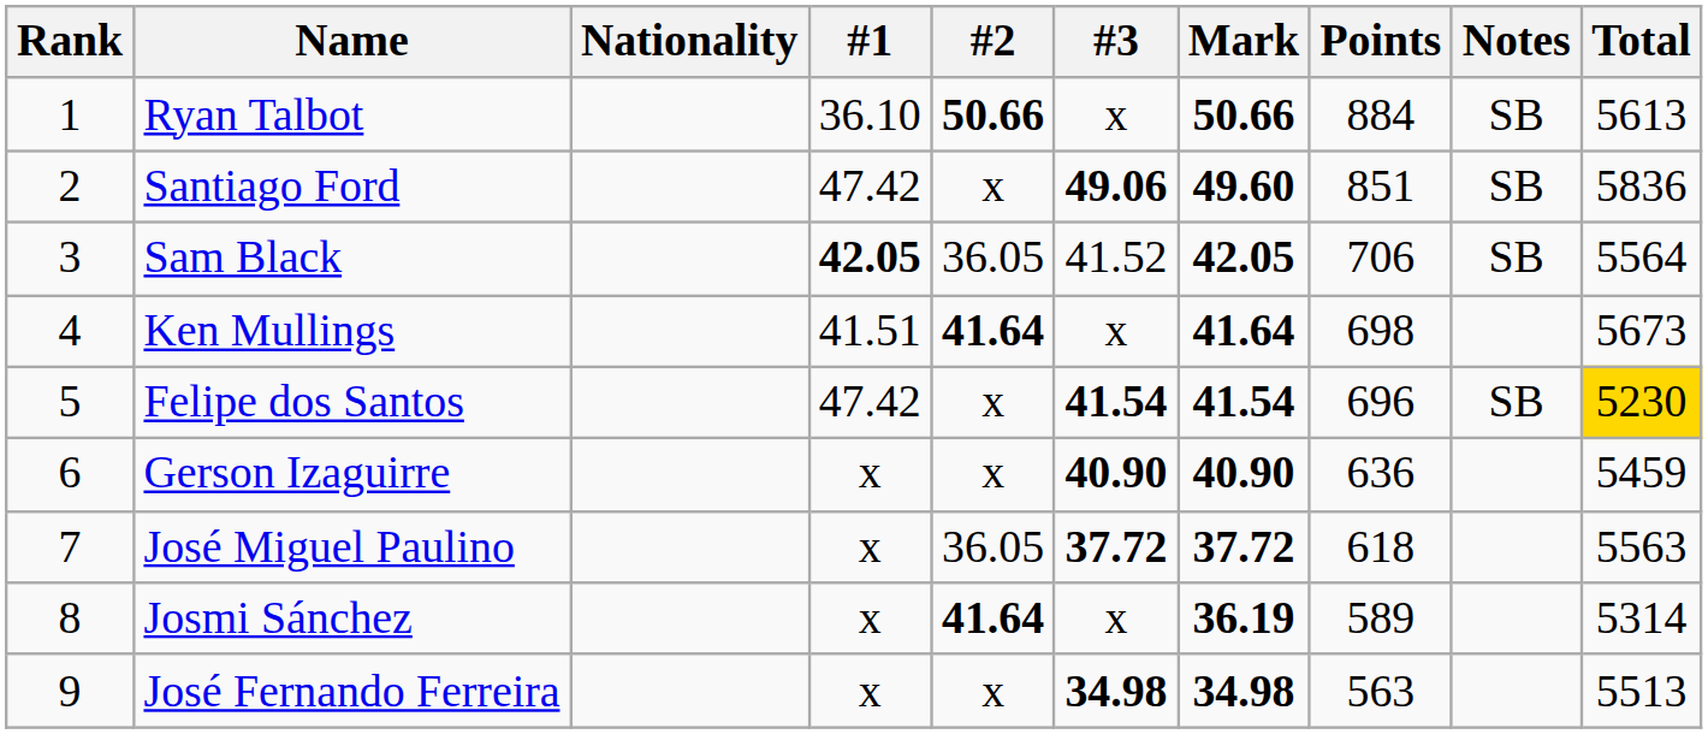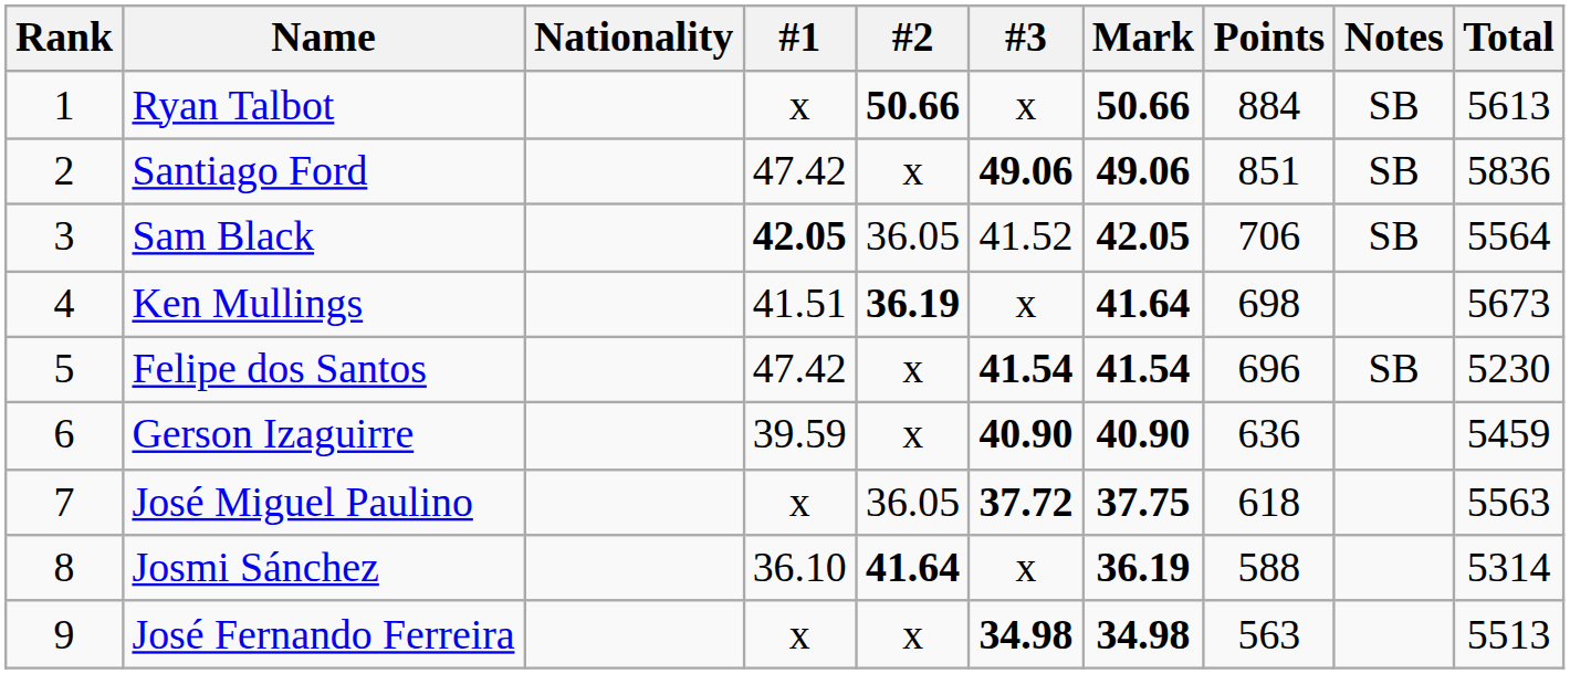 <table class="wikitable sortable" style="text-align:center">
 <tr>
 <th>Rank</th>
 <th>Name</th>
 <th>Nationality</th>
 <th>#1</th>
 <th>#2</th>
 <th>#3</th>
 <th>Mark</th>
 <th>Points</th>
 <th>Notes</th>
 <th>Total</th>
 </tr>
 <tr>
 <td>1</td>
 <td align=left><a href='#'>Ryan Talbot</a></td>
 <td align=left></td>
-<td>36.10</td>
+<td>x</td>
 <td><strong>50.66</strong></td>
 <td>x</td>
 <td><strong>50.66</strong></td>
 <td>884</td>
 <td>SB</td>
 <td>5613</td>
 </tr>
 <tr>
 <td>2</td>
 <td align=left><a href='#'>Santiago Ford</a></td>
 <td align=left></td>
 <td>47.42</td>
 <td>x</td>
 <td><strong>49.06</strong></td>
-<td><strong>49.60</strong></td>
+<td><strong>49.06</strong></td>
 <td>851</td>
 <td>SB</td>
 <td>5836</td>
 </tr>
 <tr>
 <td>3</td>
 <td align=left><a href='#'>Sam Black</a></td>
 <td align=left></td>
 <td><strong>42.05</strong></td>
 <td>36.05</td>
 <td>41.52</td>
 <td><strong>42.05</strong></td>
 <td>706</td>
 <td>SB</td>
 <td>5564</td>
 </tr>
 <tr>
 <td>4</td>
 <td align=left><a href='#'>Ken Mullings</a></td>
 <td align=left></td>
 <td>41.51</td>
-<td><strong>41.64</strong></td>
+<td><strong>36.19</strong></td>
 <td>x</td>
 <td><strong>41.64</strong></td>
 <td>698</td>
 <td></td>
 <td>5673</td>
 </tr>
 <tr>
 <td>5</td>
 <td align=left><a href='#'>Felipe dos Santos</a></td>
 <td align=left></td>
 <td>47.42</td>
 <td>x</td>
 <td><strong>41.54</strong></td>
 <td><strong>41.54</strong></td>
 <td>696</td>
 <td>SB</td>
-<td style="background: gold;">5230</td>
+<td>5230</td>
 </tr>
 <tr>
 <td>6</td>
 <td align=left><a href='#'>Gerson Izaguirre</a></td>
 <td align=left></td>
-<td>x</td>
+<td>39.59</td>
 <td>x</td>
 <td><strong>40.90</strong></td>
 <td><strong>40.90</strong></td>
 <td>636</td>
 <td></td>
 <td>5459</td>
 </tr>
 <tr>
 <td>7</td>
 <td align=left><a href='#'>José Miguel Paulino</a></td>
 <td align=left></td>
 <td>x</td>
 <td>36.05</td>
 <td><strong>37.72</strong></td>
-<td><strong>37.72</strong></td>
+<td><strong>37.75</strong></td>
 <td>618</td>
 <td></td>
 <td>5563</td>
 </tr>
 <tr>
 <td>8</td>
 <td align=left><a href='#'>Josmi Sánchez</a></td>
 <td align=left></td>
-<td>x</td>
+<td>36.10</td>
 <td><strong>41.64</strong></td>
 <td>x</td>
 <td><strong>36.19</strong></td>
-<td>589</td>
+<td>588</td>
 <td></td>
 <td>5314</td>
 </tr>
 <tr>
 <td>9</td>
 <td align=left><a href='#'>José Fernando Ferreira</a></td>
 <td align=left></td>
 <td>x</td>
 <td>x</td>
 <td><strong>34.98</strong></td>
 <td><strong>34.98</strong></td>
 <td>563</td>
 <td></td>
 <td>5513</td>
 </tr>
 </table>
